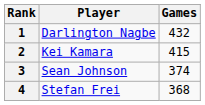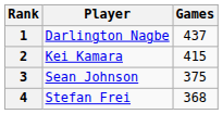 <table class="wikitable" style="font-size:95%;">
 <tr>
 <th>Rank</th>
 <th>Player</th>
 <th>Games</th>
 </tr>
 <tr>
 <th align=center>1</th>
 <td> <a href='#'>Darlington Nagbe</a></td>
-<td align=center>432</td>
+<td align=center>437</td>
 </tr>
 <tr>
 <th align=center>2</th>
 <td> <a href='#'>Kei Kamara</a></td>
 <td align=center>415</td>
 </tr>
 <tr>
 <th align=center>3</th>
 <td> <a href='#'>Sean Johnson</a></td>
-<td align=center>374</td>
+<td align=center>375</td>
 </tr>
 <tr>
 <th align=center>4</th>
 <td> <a href='#'>Stefan Frei</a></td>
 <td align=center>368</td>
 </tr>
 </table>
